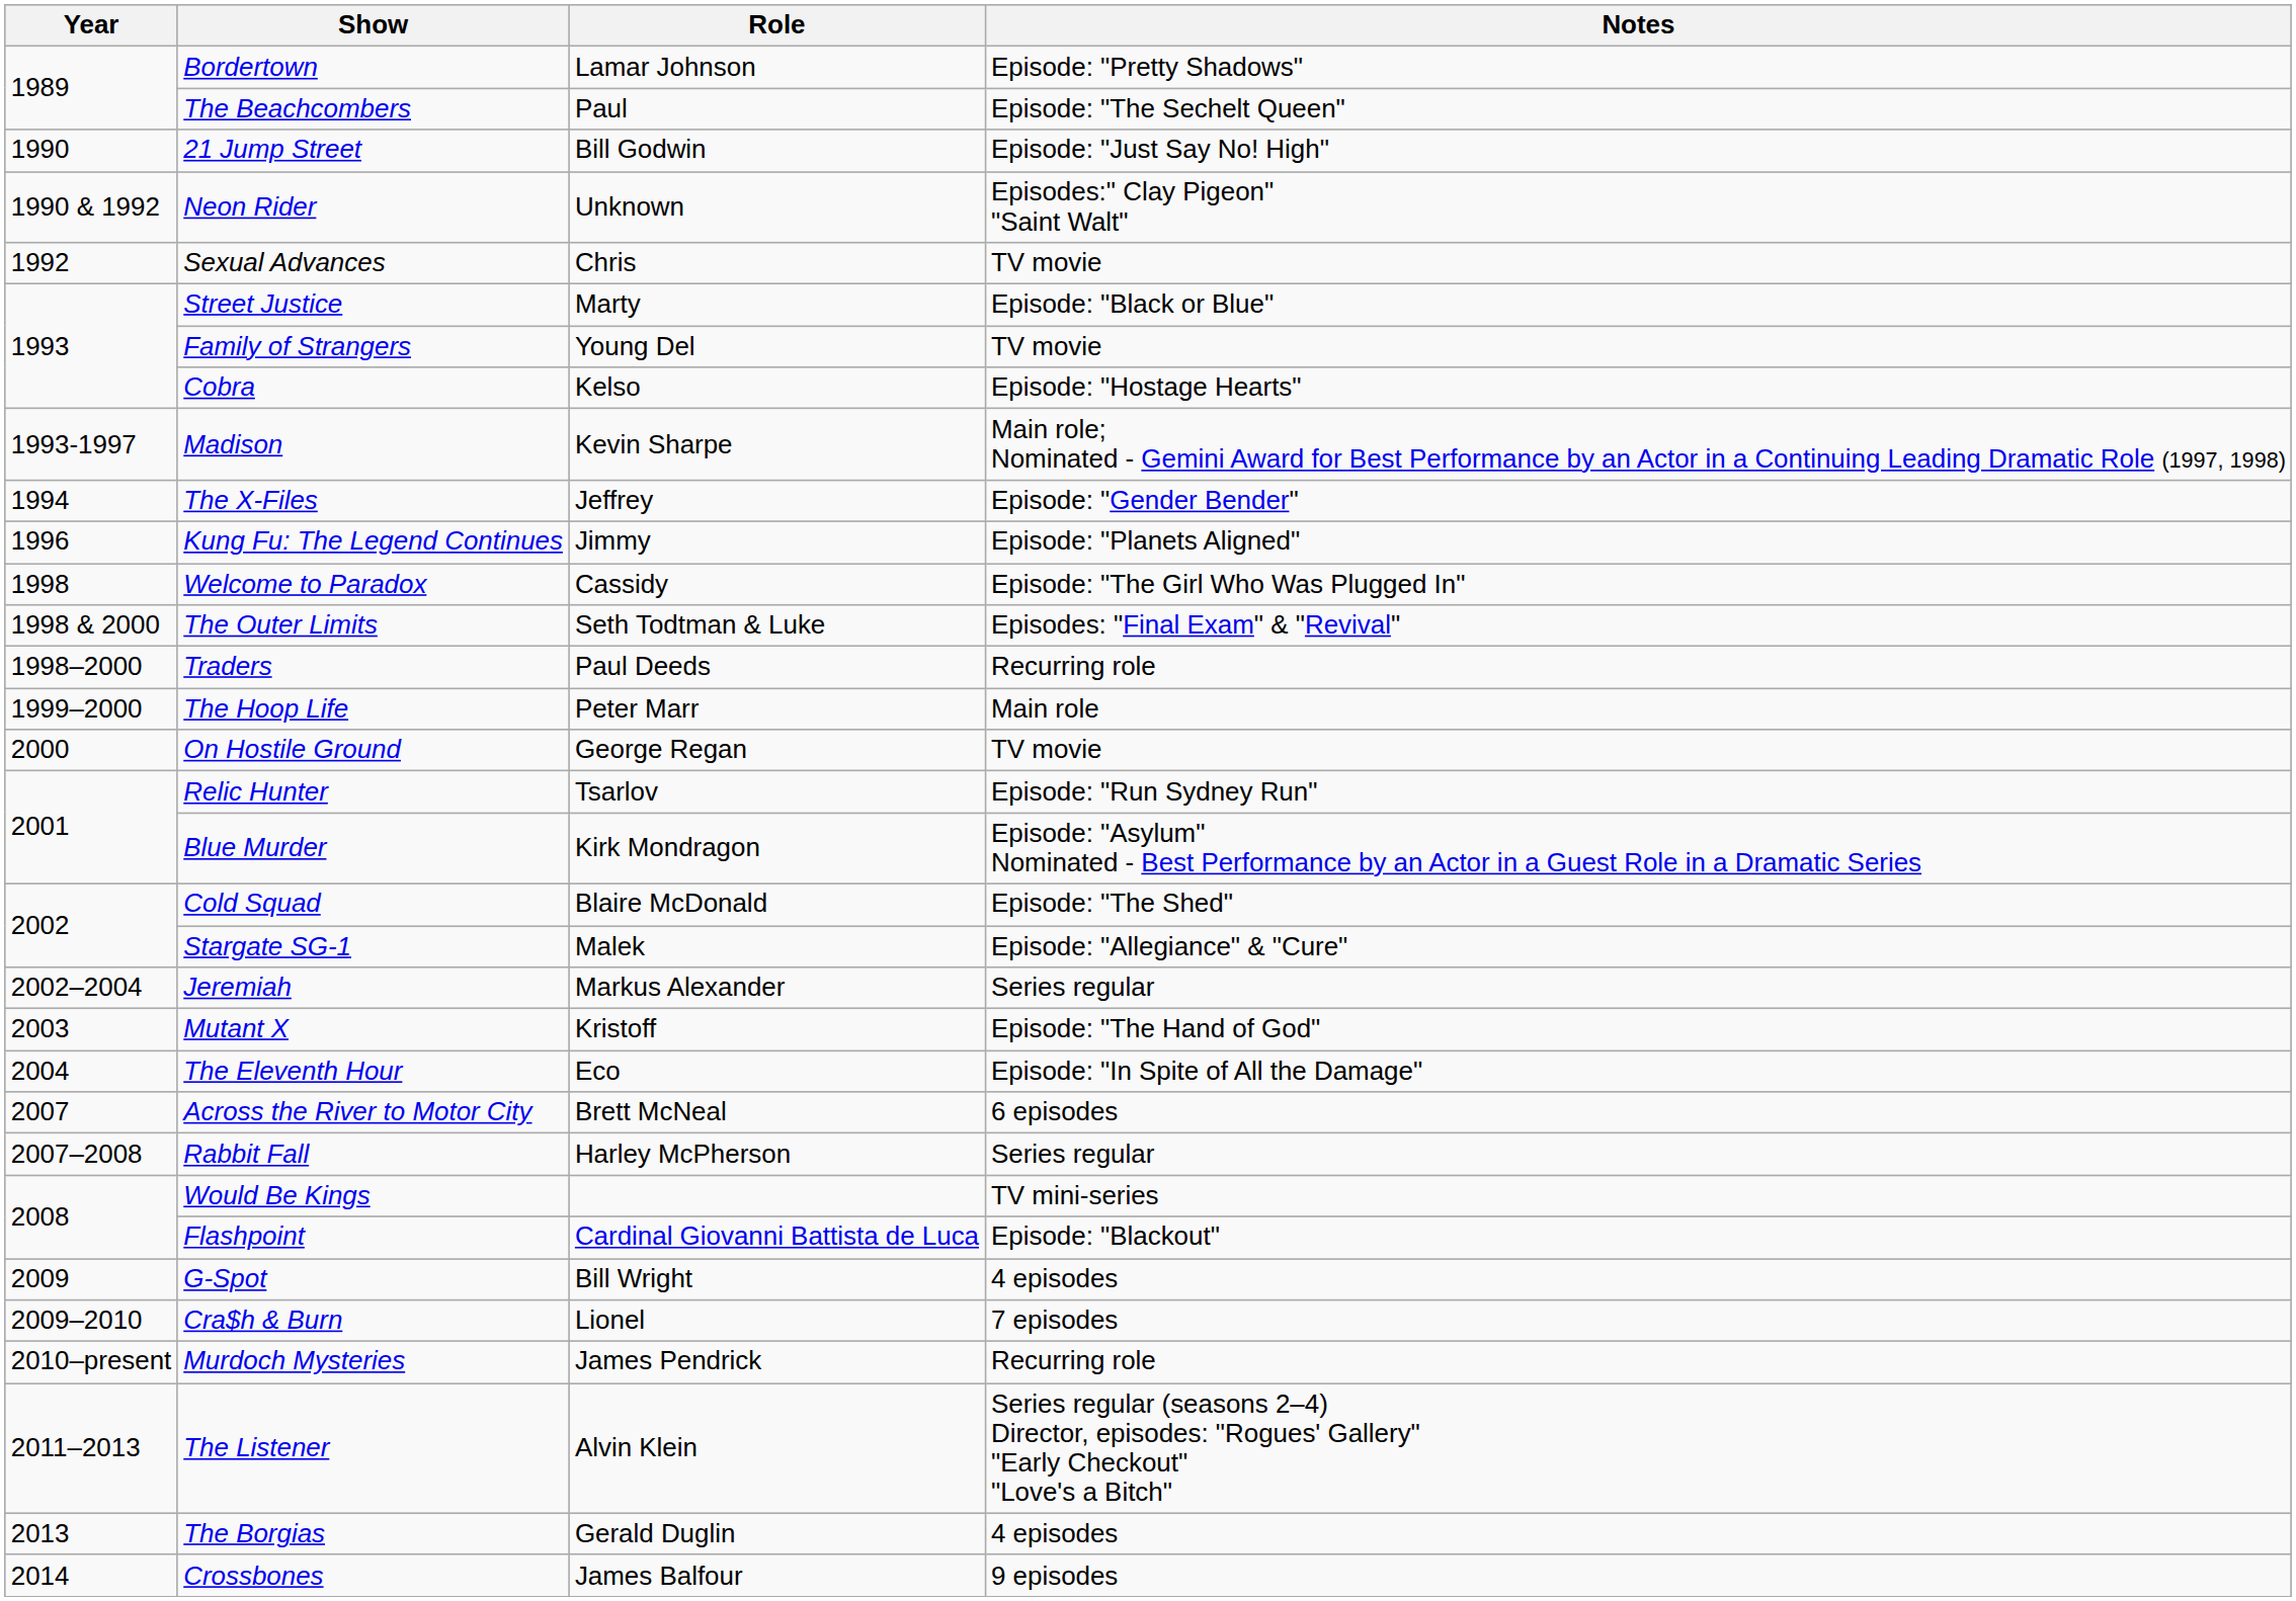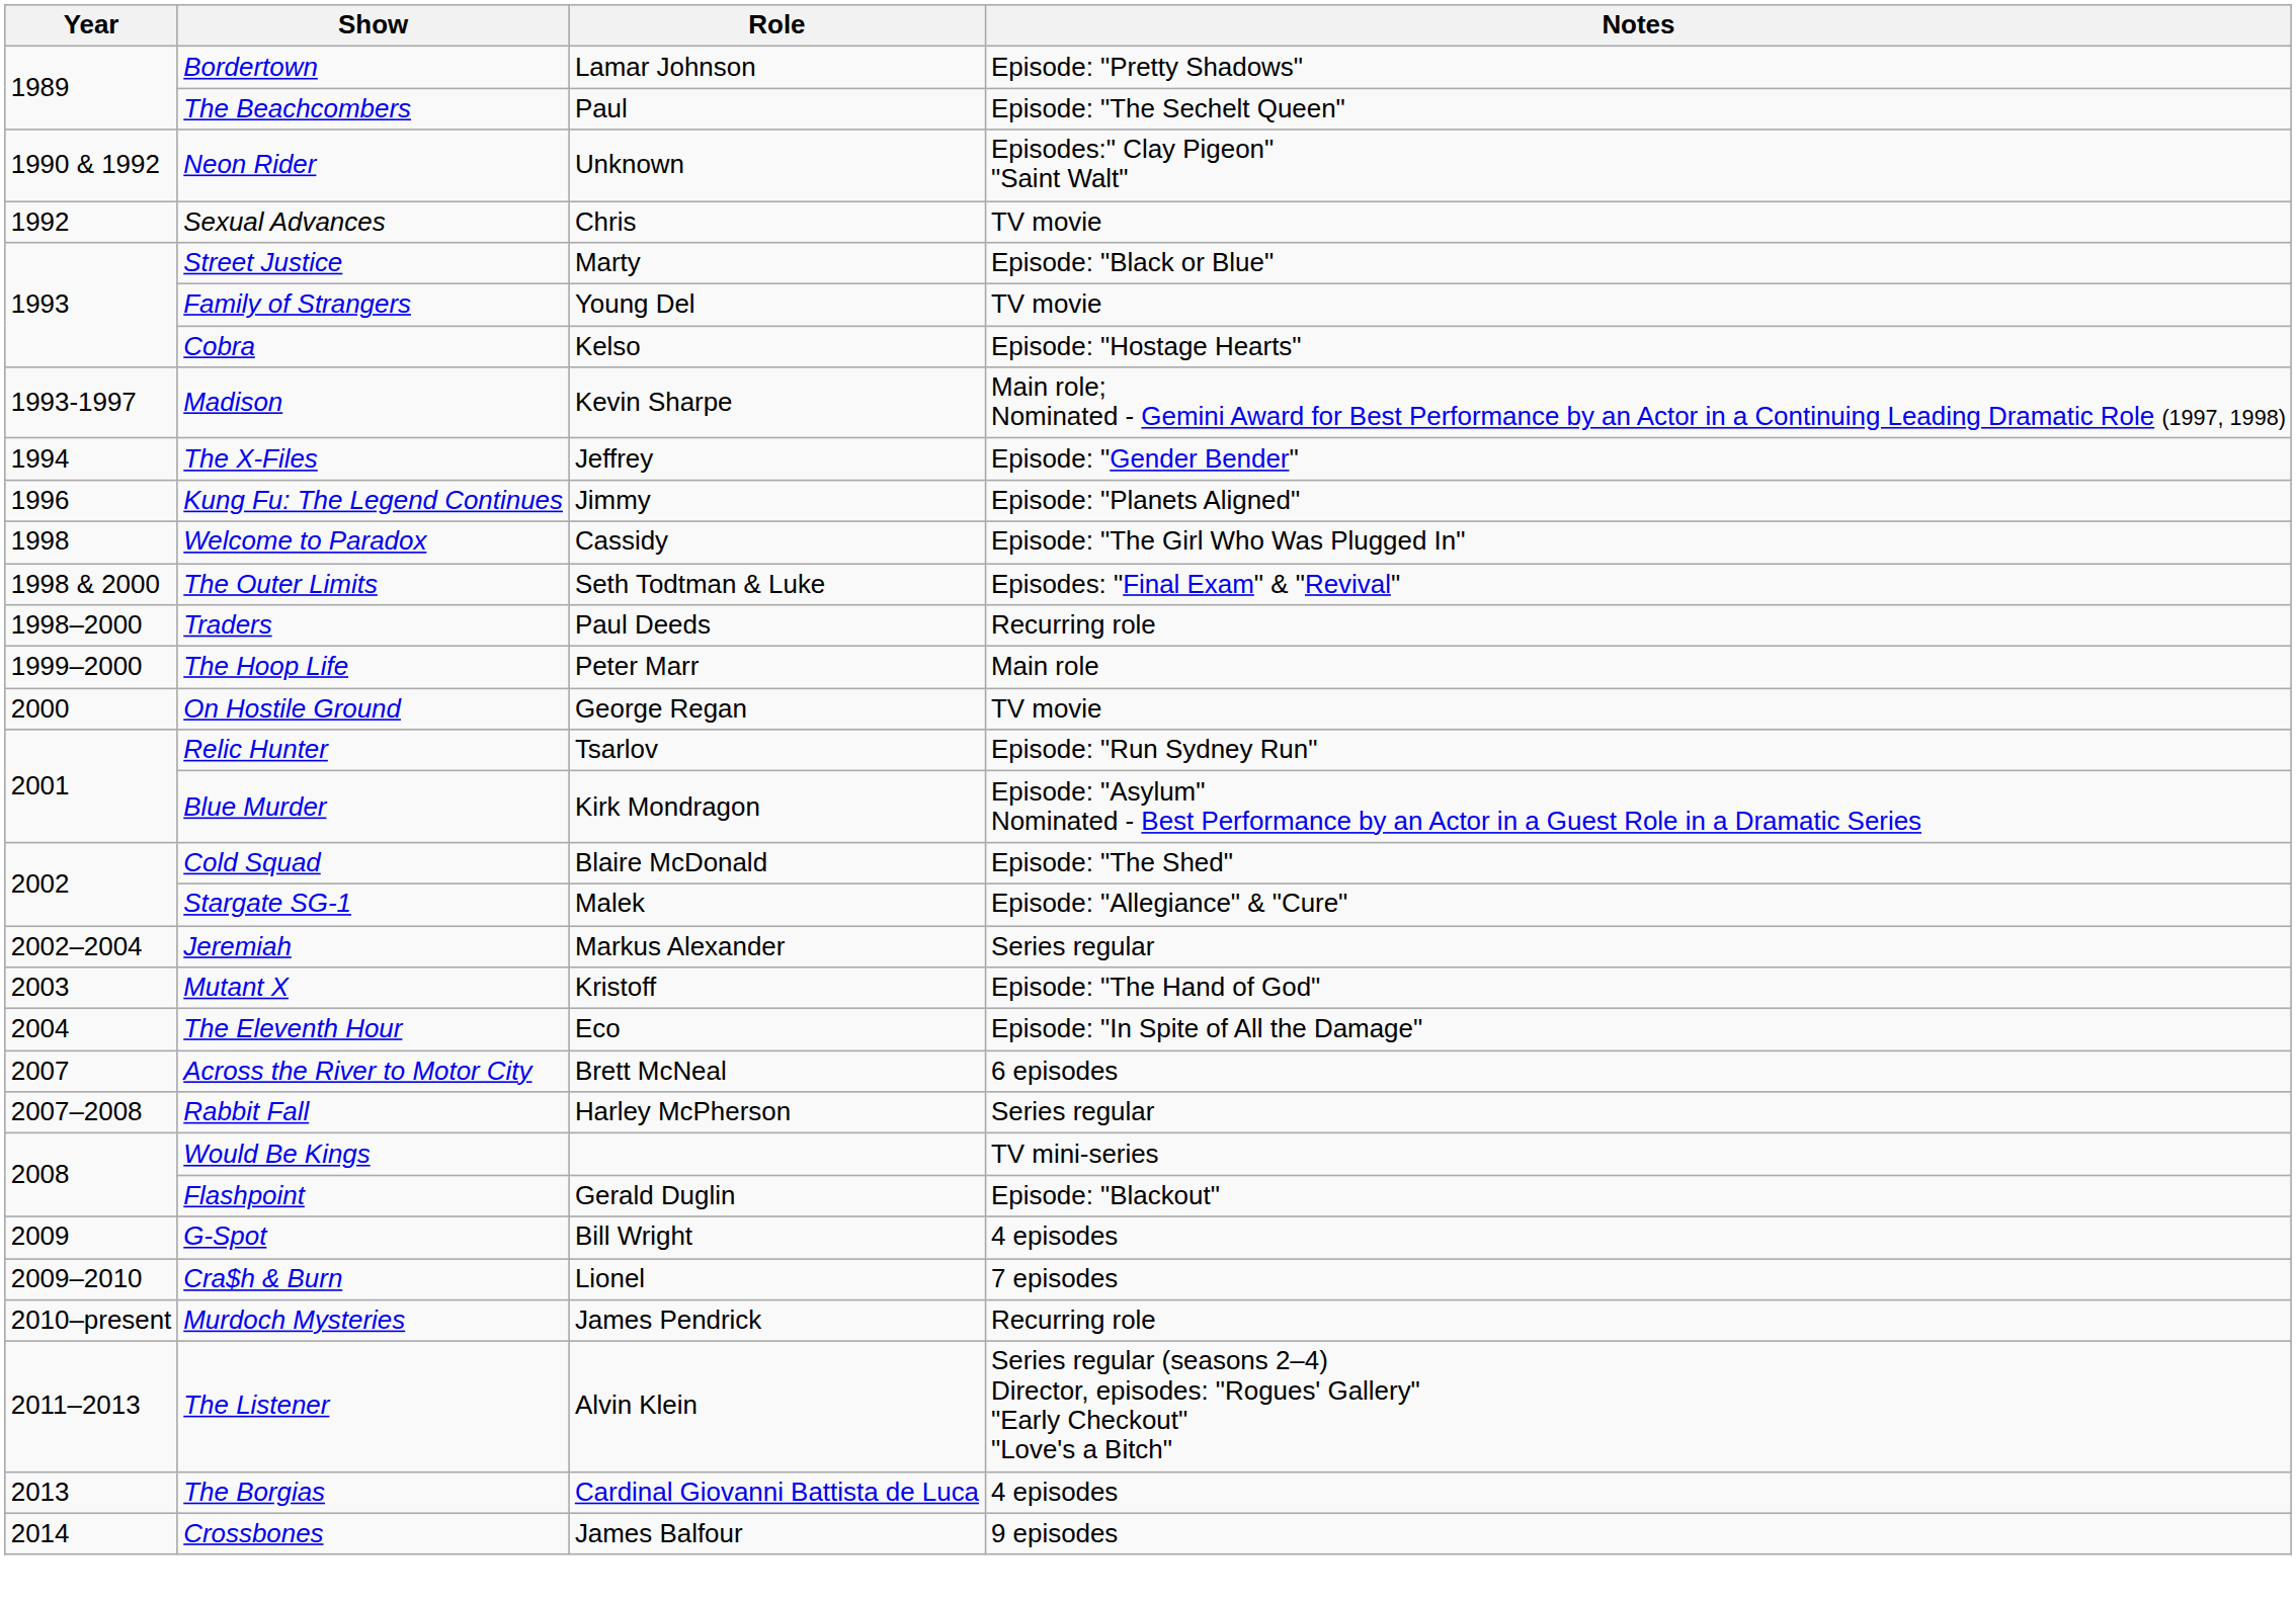 <table class="wikitable sortable">
 <tr>
 <th>Year</th>
 <th>Show</th>
 <th>Role</th>
 <th class="unsortable">Notes</th>
 </tr>
 <tr>
 <td rowspan=2>1989</td>
 <td><em><a href='#'>Bordertown</a></em></td>
 <td>Lamar Johnson</td>
 <td>Episode: "Pretty Shadows"</td>
 </tr>
 <tr>
 <td data-sort-value="Beachcombers, The"><em><a href='#'>The Beachcombers</a></em></td>
 <td>Paul</td>
 <td>Episode: "The Sechelt Queen"</td>
-</tr>
-<tr>
-<td>1990</td>
-<td><em><a href='#'>21 Jump Street</a></em></td>
-<td>Bill Godwin</td>
-<td>Episode: "Just Say No! High"</td>
 </tr>
 <tr>
 <td>1990 & 1992</td>
 <td><em><a href='#'>Neon Rider</a></em></td>
 <td>Unknown</td>
 <td>Episodes:" Clay Pigeon" <br> "Saint Walt"</td>
 </tr>
 <tr>
 <td>1992</td>
 <td><em>Sexual Advances</em></td>
 <td>Chris</td>
 <td>TV movie</td>
 </tr>
 <tr>
 <td rowspan=3>1993</td>
 <td><em><a href='#'>Street Justice</a></em></td>
 <td>Marty</td>
 <td>Episode: "Black or Blue"</td>
 </tr>
 <tr>
 <td><em><a href='#'>Family of Strangers</a></em></td>
 <td>Young Del</td>
 <td>TV movie</td>
 </tr>
 <tr>
 <td><em><a href='#'>Cobra</a></em></td>
 <td>Kelso</td>
 <td>Episode: "Hostage Hearts"</td>
 </tr>
 <tr>
 <td>1993-1997</td>
 <td><em><a href='#'>Madison</a></em></td>
 <td>Kevin Sharpe</td>
 <td>Main role; <br> Nominated - <a href='#'>Gemini Award for Best Performance by an Actor in a Continuing Leading Dramatic Role</a> <small>(1997, 1998)</small></td>
 </tr>
 <tr>
 <td>1994</td>
 <td data-sort-value="X-Files, The"><em><a href='#'>The X-Files</a></em></td>
 <td>Jeffrey</td>
 <td>Episode: "<a href='#'>Gender Bender</a>"</td>
 </tr>
 <tr>
 <td>1996</td>
 <td><em><a href='#'>Kung Fu: The Legend Continues</a></em></td>
 <td>Jimmy</td>
 <td>Episode: "Planets Aligned"</td>
 </tr>
 <tr>
 <td>1998</td>
 <td><em><a href='#'>Welcome to Paradox</a></em></td>
 <td>Cassidy</td>
 <td>Episode: "The Girl Who Was Plugged In"</td>
 </tr>
 <tr>
 <td>1998 & 2000</td>
 <td data-sort-value="Outer Limits, The"><em><a href='#'>The Outer Limits</a></em></td>
 <td>Seth Todtman & Luke</td>
 <td>Episodes: "<a href='#'>Final Exam</a>" &  "<a href='#'>Revival</a>"</td>
 </tr>
 <tr>
 <td>1998–2000</td>
 <td><em><a href='#'>Traders</a></em></td>
 <td>Paul Deeds</td>
 <td>Recurring role</td>
 </tr>
 <tr>
 <td>1999–2000</td>
 <td data-sort-value="Hoop Life, The"><em><a href='#'>The Hoop Life</a></em></td>
 <td>Peter Marr</td>
 <td>Main role</td>
 </tr>
 <tr>
 <td>2000</td>
 <td><em><a href='#'>On Hostile Ground</a></em></td>
 <td>George Regan</td>
 <td>TV movie</td>
 </tr>
 <tr>
 <td rowspan=2>2001</td>
 <td><em><a href='#'>Relic Hunter</a></em></td>
 <td>Tsarlov</td>
 <td>Episode: "Run Sydney Run"</td>
 </tr>
 <tr>
 <td><em><a href='#'>Blue Murder</a></em></td>
 <td>Kirk Mondragon</td>
 <td>Episode: "Asylum" <br> Nominated - <a href='#'>Best Performance by an Actor in a Guest Role in a Dramatic Series</a></td>
 </tr>
 <tr>
 <td rowspan=2>2002</td>
 <td><em><a href='#'>Cold Squad</a></em></td>
 <td>Blaire McDonald</td>
 <td>Episode: "The Shed"</td>
 </tr>
 <tr>
 <td><em><a href='#'>Stargate SG-1</a></em></td>
 <td>Malek</td>
 <td>Episode: "Allegiance" & "Cure"</td>
 </tr>
 <tr>
 <td>2002–2004</td>
 <td><em><a href='#'>Jeremiah</a></em></td>
 <td>Markus Alexander</td>
 <td>Series regular</td>
 </tr>
 <tr>
 <td>2003</td>
 <td><em><a href='#'>Mutant X</a></em></td>
 <td>Kristoff</td>
 <td>Episode: "The Hand of God"</td>
 </tr>
 <tr>
 <td>2004</td>
 <td data-sort-value="Eleventh Hour, The"><em><a href='#'>The Eleventh Hour</a></em></td>
 <td>Eco</td>
 <td>Episode: "In Spite of All the Damage"</td>
 </tr>
 <tr>
 <td>2007</td>
 <td><em><a href='#'>Across the River to Motor City</a></em></td>
 <td>Brett McNeal</td>
 <td>6 episodes</td>
 </tr>
 <tr>
 <td>2007–2008</td>
 <td><em><a href='#'>Rabbit Fall</a></em></td>
 <td>Harley McPherson</td>
 <td>Series regular</td>
 </tr>
 <tr>
 <td rowspan=2>2008</td>
 <td><em><a href='#'>Would Be Kings</a></em></td>
 <td></td>
 <td>TV mini-series</td>
 </tr>
 <tr>
 <td><em><a href='#'>Flashpoint</a></em></td>
-<td><a href='#'>Cardinal Giovanni Battista de Luca</a></td>
+<td>Gerald Duglin</td>
 <td>Episode: "Blackout"</td>
 </tr>
 <tr>
 <td>2009</td>
 <td><em><a href='#'>G-Spot</a></em></td>
 <td>Bill Wright</td>
 <td>4 episodes</td>
 </tr>
 <tr>
 <td>2009–2010</td>
 <td><em><a href='#'>Cra$h & Burn</a></em></td>
 <td>Lionel</td>
 <td>7 episodes</td>
 </tr>
 <tr>
 <td>2010–present</td>
 <td><em><a href='#'>Murdoch Mysteries</a></em></td>
 <td>James Pendrick</td>
 <td>Recurring role</td>
 </tr>
 <tr>
 <td>2011–2013</td>
 <td data-sort-value="Listener, The"><em><a href='#'>The Listener</a></em></td>
 <td>Alvin Klein</td>
 <td>Series regular (seasons 2–4) <br> Director, episodes: "Rogues' Gallery" <br> "Early Checkout" <br> "Love's a Bitch"</td>
 </tr>
 <tr>
 <td>2013</td>
 <td data-sort-value="Borgias, The"><em><a href='#'>The Borgias</a></em></td>
-<td>Gerald Duglin</td>
+<td><a href='#'>Cardinal Giovanni Battista de Luca</a></td>
 <td>4 episodes</td>
 </tr>
 <tr>
 <td>2014</td>
 <td><em><a href='#'>Crossbones</a></em></td>
 <td>James Balfour</td>
 <td>9 episodes</td>
 </tr>
 </table>
